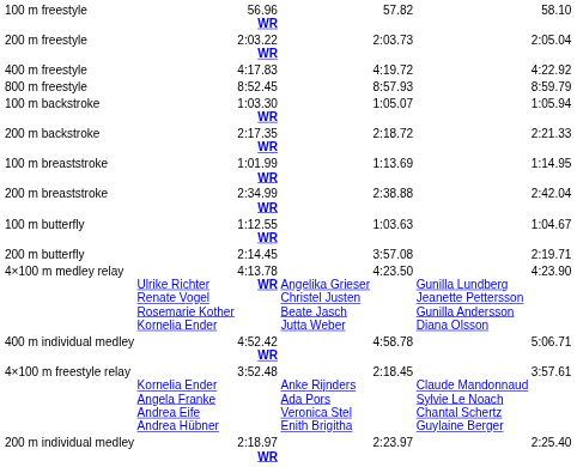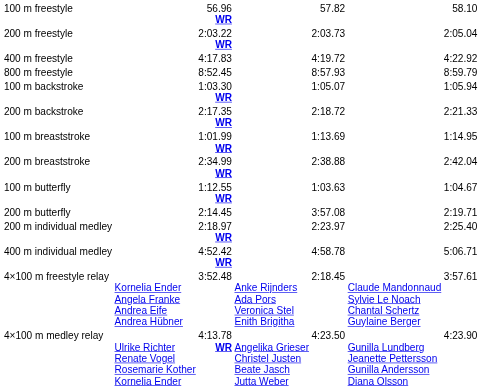 <table>
 <tr valign=top>
 <td>100 m freestyle</td>
 <td></td>
 <td align=right>56.96<br><strong><a href='#'>WR</a></strong></td>
 <td></td>
 <td align=right>57.82</td>
 <td></td>
 <td align=right>58.10</td>
 </tr>
 <tr valign=top>
 <td>200 m freestyle</td>
 <td></td>
 <td align=right>2:03.22<br><strong><a href='#'>WR</a></strong></td>
 <td></td>
 <td align=right>2:03.73</td>
 <td></td>
 <td align=right>2:05.04</td>
 </tr>
 <tr valign=top>
 <td>400 m freestyle</td>
 <td></td>
 <td align=right>4:17.83</td>
 <td></td>
 <td align=right>4:19.72</td>
 <td></td>
 <td align=right>4:22.92</td>
 </tr>
 <tr valign=top>
 <td>800 m freestyle</td>
 <td></td>
 <td align=right>8:52.45</td>
 <td></td>
 <td align=right>8:57.93</td>
 <td></td>
 <td align=right>8:59.79</td>
 </tr>
 <tr valign=top>
 <td>100 m backstroke</td>
 <td></td>
 <td align=right>1:03.30<br><strong><a href='#'>WR</a></strong></td>
 <td></td>
 <td align=right>1:05.07</td>
 <td></td>
 <td align=right>1:05.94</td>
 </tr>
 <tr valign=top>
 <td>200 m backstroke</td>
 <td></td>
 <td align=right>2:17.35<br><strong><a href='#'>WR</a></strong></td>
 <td></td>
 <td align=right>2:18.72</td>
 <td></td>
 <td align=right>2:21.33</td>
 </tr>
 <tr valign=top>
 <td>100 m breaststroke</td>
 <td></td>
 <td align=right>1:01.99<br><strong><a href='#'>WR</a></strong></td>
 <td></td>
 <td align=right>1:13.69</td>
 <td></td>
 <td align=right>1:14.95</td>
 </tr>
 <tr valign=top>
 <td>200 m breaststroke</td>
 <td></td>
 <td align=right>2:34.99<br><strong><a href='#'>WR</a></strong></td>
 <td></td>
 <td align=right>2:38.88</td>
 <td></td>
 <td align=right>2:42.04</td>
 </tr>
 <tr valign=top>
 <td>100 m butterfly</td>
 <td></td>
 <td align=right>1:12.55<br><strong><a href='#'>WR</a></strong></td>
 <td></td>
 <td align=right>1:03.63</td>
 <td></td>
 <td align=right>1:04.67</td>
 </tr>
 <tr valign=top>
 <td>200 m butterfly</td>
 <td></td>
 <td align=right>2:14.45</td>
 <td></td>
 <td align=right>3:57.08</td>
 <td></td>
 <td align=right>2:19.71</td>
 </tr>
 <tr valign=top>
-<td>4×100 m medley relay</td>
-<td> <br><a href='#'>Ulrike Richter</a><br><a href='#'>Renate Vogel</a><br><a href='#'>Rosemarie Kother</a><br><a href='#'>Kornelia Ender</a></td>
-<td align=right>4:13.78<br><strong><a href='#'>WR</a></strong></td>
-<td> <br><a href='#'>Angelika Grieser</a><br><a href='#'>Christel Justen</a><br><a href='#'>Beate Jasch</a><br><a href='#'>Jutta Weber</a></td>
-<td align=right>4:23.50</td>
-<td> <br><a href='#'>Gunilla Lundberg</a><br><a href='#'>Jeanette Pettersson</a><br><a href='#'>Gunilla Andersson</a><br><a href='#'>Diana Olsson</a></td>
-<td align=right>4:23.90</td>
+<td>200 m individual medley</td>
+<td></td>
+<td align=right>2:18.97<br><strong><a href='#'>WR</a></strong></td>
+<td></td>
+<td align=right>2:23.97</td>
+<td></td>
+<td align=right>2:25.40</td>
 </tr>
 <tr valign=top>
 <td>400 m individual medley</td>
 <td></td>
 <td align=right>4:52.42<br><strong><a href='#'>WR</a></strong></td>
 <td></td>
 <td align=right>4:58.78</td>
 <td></td>
 <td align=right>5:06.71</td>
 </tr>
 <tr valign=top>
 <td>4×100 m freestyle relay</td>
 <td> <br><a href='#'>Kornelia Ender</a><br><a href='#'>Angela Franke</a><br><a href='#'>Andrea Eife</a><br><a href='#'>Andrea Hübner</a></td>
 <td align=right>3:52.48</td>
 <td> <br><a href='#'>Anke Rijnders</a><br><a href='#'>Ada Pors</a><br><a href='#'>Veronica Stel</a><br><a href='#'>Enith Brigitha</a></td>
 <td align=right>2:18.45</td>
 <td> <br><a href='#'>Claude Mandonnaud</a><br><a href='#'>Sylvie Le Noach</a><br><a href='#'>Chantal Schertz</a><br><a href='#'>Guylaine Berger</a></td>
 <td align=right>3:57.61</td>
 </tr>
 <tr valign=top>
-<td>200 m individual medley</td>
-<td></td>
-<td align=right>2:18.97<br><strong><a href='#'>WR</a></strong></td>
-<td></td>
-<td align=right>2:23.97</td>
-<td></td>
-<td align=right>2:25.40</td>
+<td>4×100 m medley relay</td>
+<td> <br><a href='#'>Ulrike Richter</a><br><a href='#'>Renate Vogel</a><br><a href='#'>Rosemarie Kother</a><br><a href='#'>Kornelia Ender</a></td>
+<td align=right>4:13.78<br><strong><a href='#'>WR</a></strong></td>
+<td> <br><a href='#'>Angelika Grieser</a><br><a href='#'>Christel Justen</a><br><a href='#'>Beate Jasch</a><br><a href='#'>Jutta Weber</a></td>
+<td align=right>4:23.50</td>
+<td> <br><a href='#'>Gunilla Lundberg</a><br><a href='#'>Jeanette Pettersson</a><br><a href='#'>Gunilla Andersson</a><br><a href='#'>Diana Olsson</a></td>
+<td align=right>4:23.90</td>
 </tr>
 </table>
